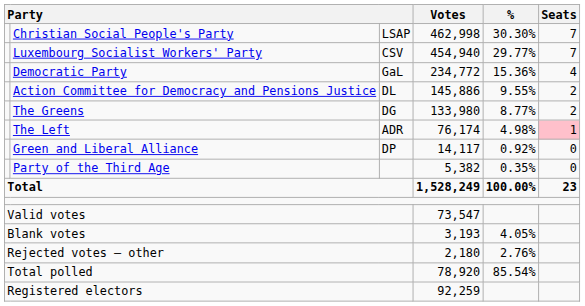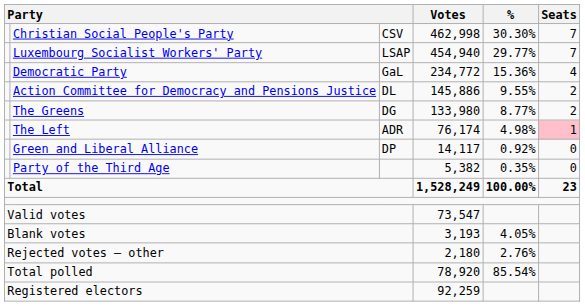 <table class="wikitable" border="1" style="text-align:right;">
 <tr>
 <th style="text-align:left;" valign=bottom colspan=3>Party</th>
 <th align=center valign=bottom width="50">Votes</th>
 <th align=center valign=bottom width="50">%</th>
 <th align=center>Seats</th>
 </tr>
 <tr>
 <td></td>
 <td align=left><a href='#'>Christian Social People's Party</a></td>
-<td align=left>LSAP</td>
+<td align=left>CSV</td>
 <td>462,998</td>
 <td>30.30%</td>
 <td>7</td>
 </tr>
 <tr>
 <td></td>
 <td align=left><a href='#'>Luxembourg Socialist Workers' Party</a></td>
-<td align=left>CSV</td>
+<td align=left>LSAP</td>
 <td>454,940</td>
 <td>29.77%</td>
 <td>7</td>
 </tr>
 <tr>
 <td></td>
 <td align=left><a href='#'>Democratic Party</a></td>
 <td align=left>GaL</td>
 <td>234,772</td>
 <td>15.36%</td>
 <td>4</td>
 </tr>
 <tr>
 <td></td>
 <td align=left><a href='#'>Action Committee for Democracy and Pensions Justice</a></td>
 <td align=left>DL</td>
 <td>145,886</td>
 <td>9.55%</td>
 <td>2</td>
 </tr>
 <tr>
 <td></td>
 <td align=left><a href='#'>The Greens</a></td>
 <td align=left>DG</td>
 <td>133,980</td>
 <td>8.77%</td>
 <td>2</td>
 </tr>
 <tr>
 <td></td>
 <td align=left><a href='#'>The Left</a></td>
 <td align=left>ADR</td>
 <td>76,174</td>
 <td>4.98%</td>
 <td style="background: pink;">1</td>
 </tr>
 <tr>
 <td></td>
 <td align=left><a href='#'>Green and Liberal Alliance</a></td>
 <td align=left>DP</td>
 <td>14,117</td>
 <td>0.92%</td>
 <td>0</td>
 </tr>
 <tr>
 <td></td>
 <td align=left><a href='#'>Party of the Third Age</a></td>
 <td align=left></td>
 <td>5,382</td>
 <td>0.35%</td>
 <td>0</td>
 </tr>
 <tr style="font-weight:bold">
 <td align=left colspan=3>Total</td>
 <td>1,528,249</td>
 <td>100.00%</td>
 <td>23</td>
 </tr>
 <tr>
 <td colspan=6 height="2"></td>
 </tr>
 <tr>
 <td align=left colspan=3>Valid votes</td>
 <td>73,547</td>
 <td></td>
 <td></td>
 </tr>
 <tr>
 <td align=left colspan=3>Blank votes</td>
 <td>3,193</td>
 <td>4.05%</td>
 <td></td>
 </tr>
 <tr>
 <td align=left colspan=3>Rejected votes – other</td>
 <td>2,180</td>
 <td>2.76%</td>
 <td></td>
 </tr>
 <tr>
 <td align=left colspan=3>Total polled</td>
 <td>78,920</td>
 <td>85.54%</td>
 <td></td>
 </tr>
 <tr>
 <td align=left colspan=3>Registered electors</td>
 <td>92,259</td>
 <td></td>
 <td></td>
 </tr>
 </table>
